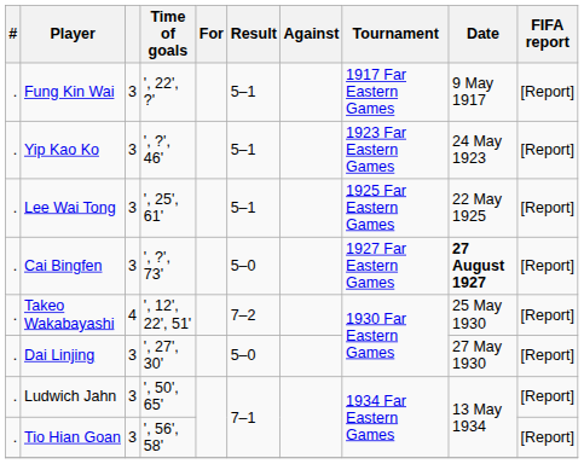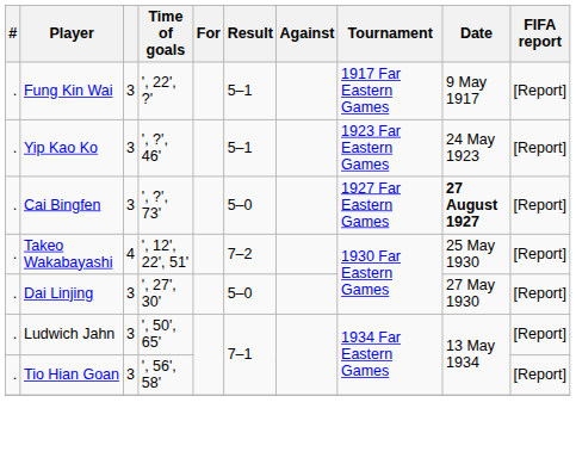 <table class="wikitable plainrowheaders sortable">
 <tr>
 <th scope=col>#</th>
 <th scope=col>Player</th>
 <th scope=col></th>
 <th scope=col>Time of goals</th>
 <th scope=col>For</th>
 <th scope=col>Result</th>
 <th scope=col>Against</th>
 <th scope=col>Tournament</th>
 <th scope=col>Date</th>
 <th scope=col class="unsortable">FIFA<br>report</th>
 </tr>
 <tr>
 <td align="right">.</td>
 <td><a href='#'>Fung Kin Wai</a></td>
 <td align="center">3</td>
 <td>', 22', ?'</td>
 <td></td>
 <td>5–1</td>
 <td></td>
 <td><a href='#'>1917 Far Eastern Games</a></td>
 <td>9 May 1917</td>
 <td>[Report]</td>
 </tr>
 <tr>
 <td align="right">.</td>
 <td><a href='#'>Yip Kao Ko</a></td>
 <td align="center">3</td>
 <td>', ?', 46'</td>
 <td></td>
 <td>5–1</td>
 <td></td>
 <td><a href='#'>1923 Far Eastern Games</a></td>
 <td>24 May 1923</td>
-<td>[Report]</td>
-</tr>
-<tr>
-<td align="right">.</td>
-<td><a href='#'>Lee Wai Tong</a></td>
-<td align="center">3</td>
-<td>', 25', 61'</td>
-<td></td>
-<td>5–1</td>
-<td></td>
-<td><a href='#'>1925 Far Eastern Games</a></td>
-<td>22 May 1925</td>
 <td>[Report]</td>
 </tr>
 <tr>
 <td align="right">.</td>
 <td><a href='#'>Cai Bingfen</a></td>
 <td align="center">3</td>
 <td>', ?', 73'</td>
 <td></td>
 <td>5–0</td>
 <td></td>
 <td><a href='#'>1927 Far Eastern Games</a></td>
 <td><strong>27 August 1927</strong></td>
 <td>[Report]</td>
 </tr>
 <tr>
 <td align="right">.</td>
 <td><a href='#'>Takeo Wakabayashi</a></td>
 <td align="center">4</td>
 <td>', 12', 22', 51'</td>
 <td></td>
 <td>7–2</td>
 <td></td>
 <td rowspan="2"><a href='#'>1930 Far Eastern Games</a></td>
 <td>25 May 1930</td>
 <td>[Report]</td>
 </tr>
 <tr>
 <td align="right">.</td>
 <td><a href='#'>Dai Linjing</a></td>
 <td align="center">3</td>
 <td>', 27', 30'</td>
 <td></td>
 <td>5–0</td>
 <td></td>
 <td>27 May 1930</td>
 <td>[Report]</td>
 </tr>
 <tr>
 <td align="right">.</td>
 <td>Ludwich Jahn</td>
 <td align="center">3</td>
 <td>', 50', 65'</td>
 <td rowspan="2"></td>
 <td rowspan="2">7–1</td>
 <td rowspan="2"></td>
 <td rowspan="2"><a href='#'>1934 Far Eastern Games</a></td>
 <td rowspan="2">13 May 1934</td>
 <td>[Report]</td>
 </tr>
 <tr>
 <td align="right">.</td>
 <td><a href='#'>Tio Hian Goan</a></td>
 <td align="center">3</td>
 <td>', 56', 58'</td>
 <td>[Report]</td>
 </tr>
 <tr>
 </tr>
 </table>
